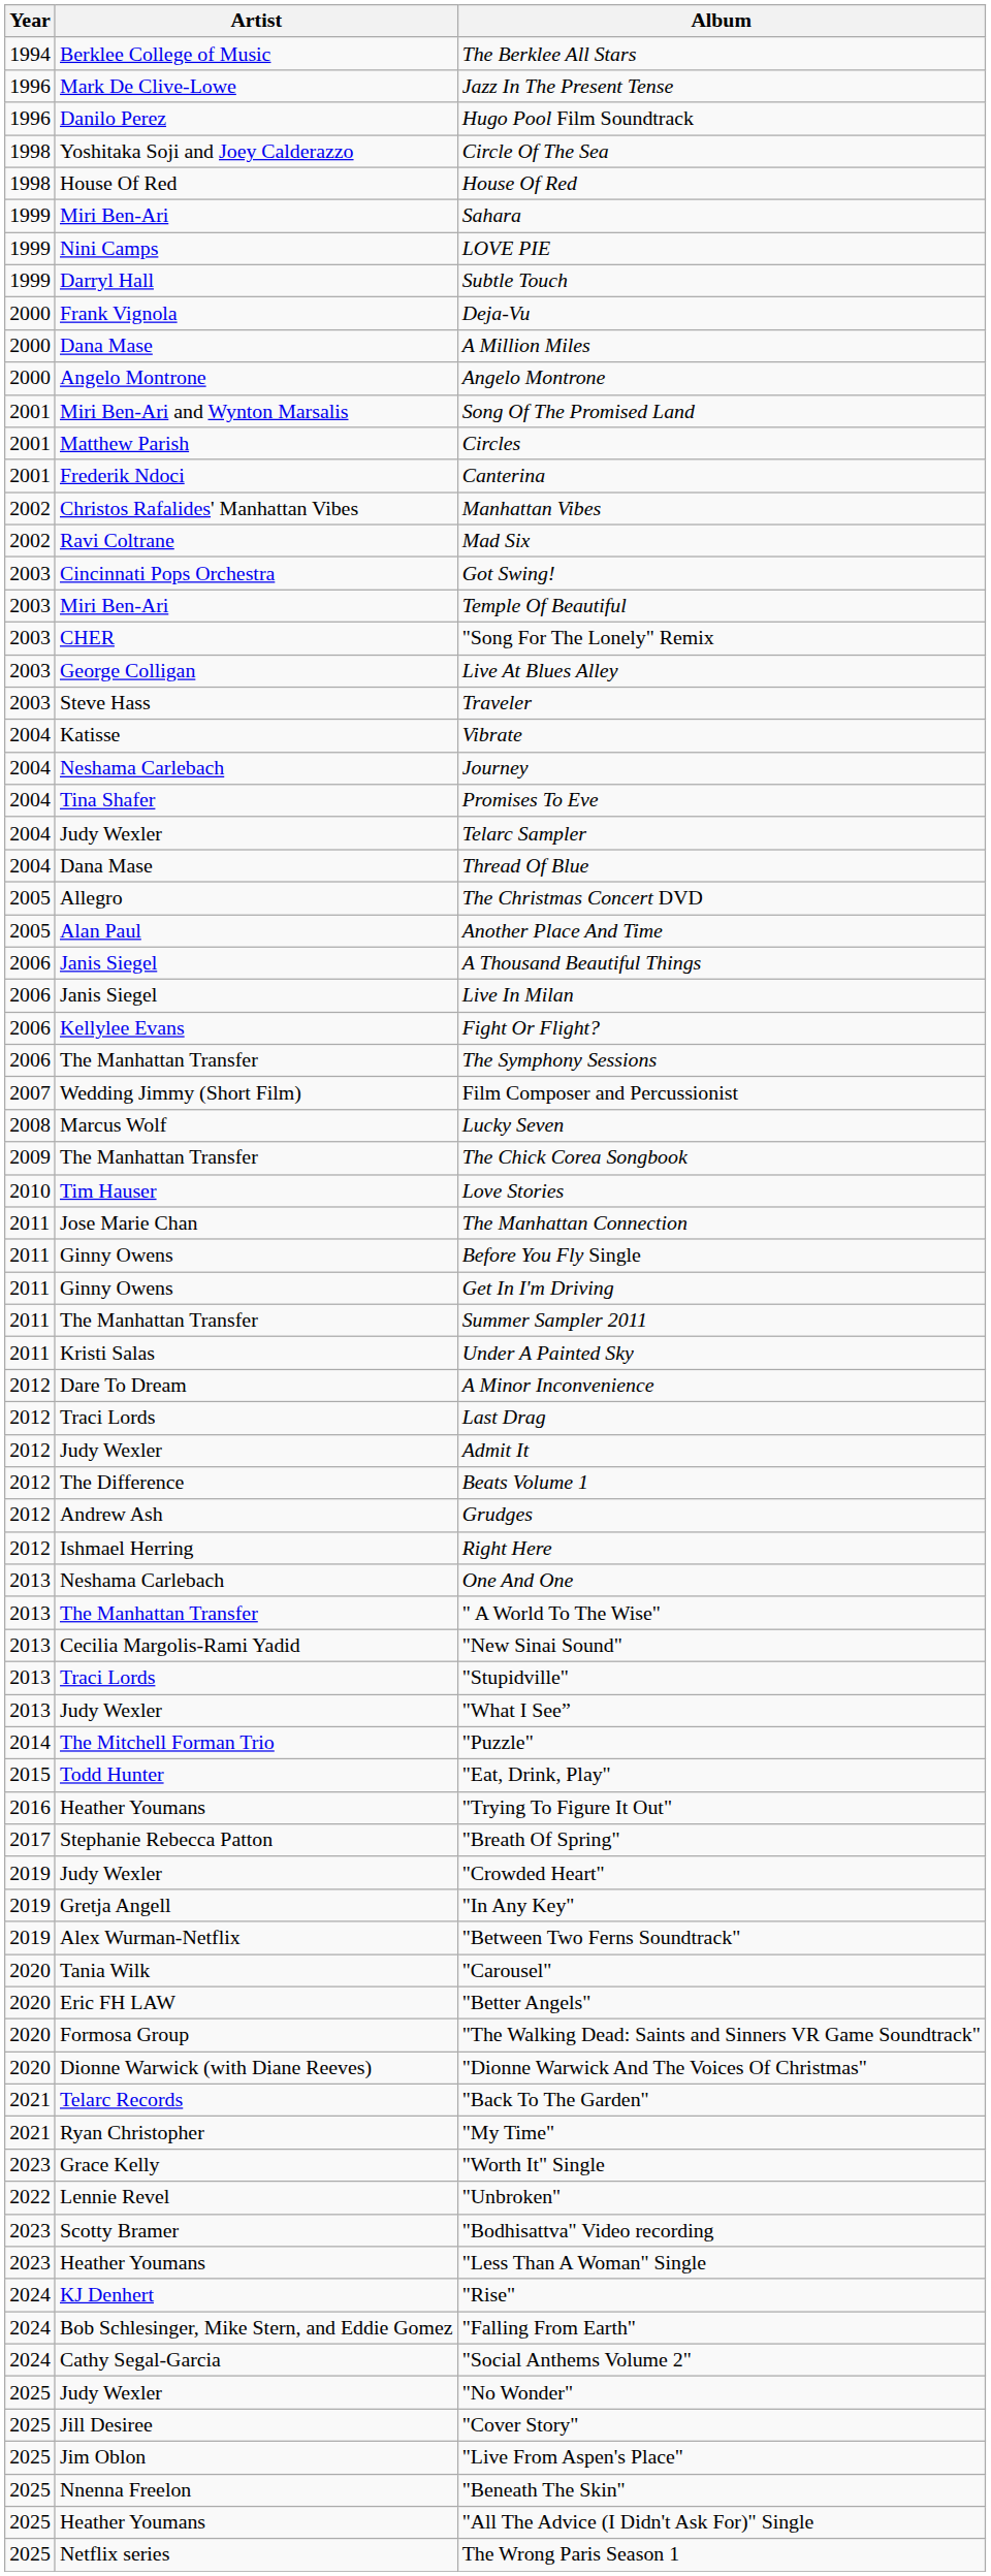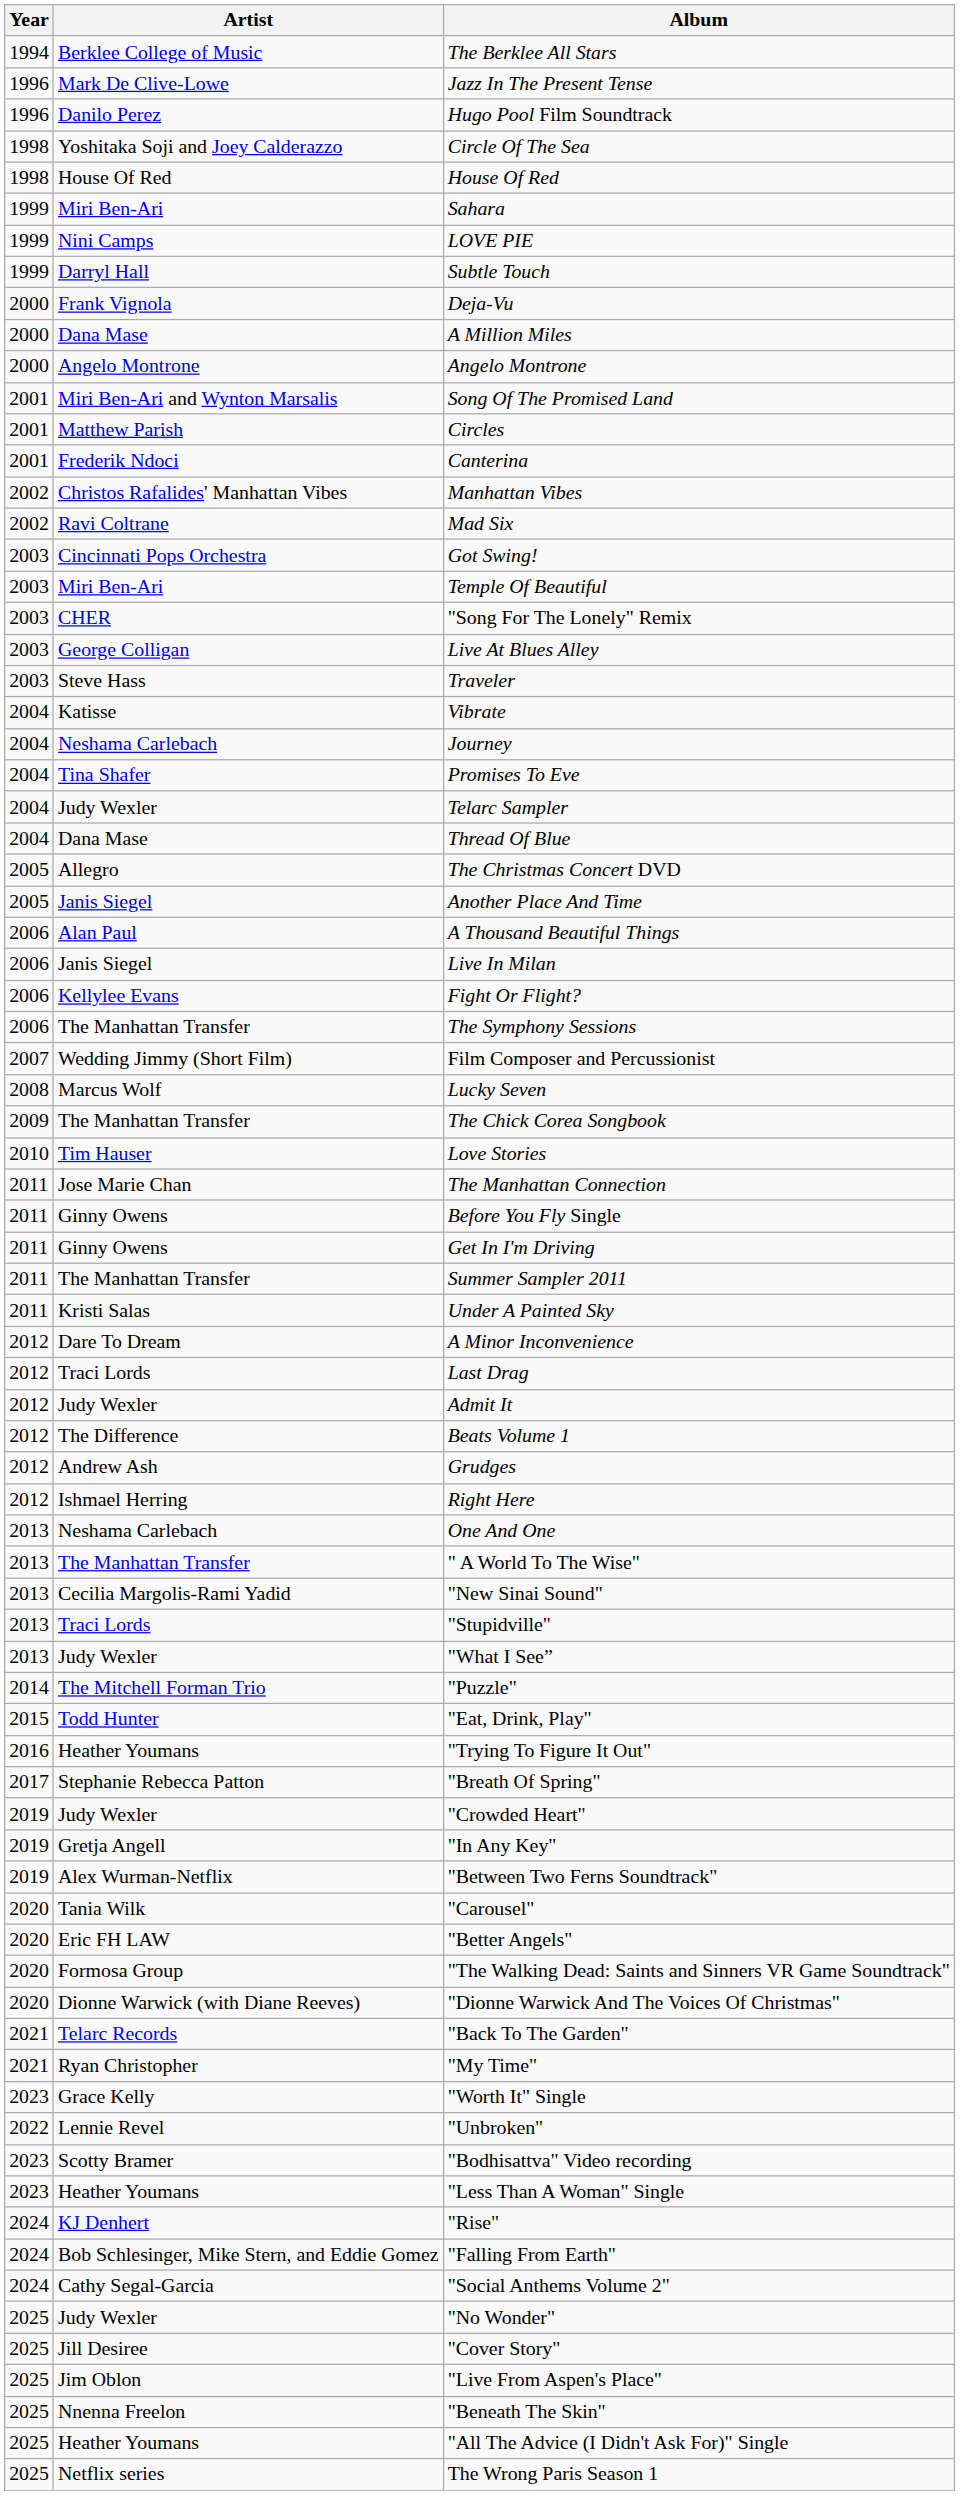 <table class="wikitable">
 <tr>
 <th>Year</th>
 <th>Artist</th>
 <th>Album</th>
 </tr>
 <tr>
 <td>1994</td>
 <td><a href='#'>Berklee College of Music</a></td>
 <td><em>The Berklee All Stars</em></td>
 </tr>
 <tr>
 <td>1996</td>
 <td><a href='#'>Mark De Clive-Lowe</a></td>
 <td><em>Jazz In The Present Tense</em></td>
 </tr>
 <tr>
 <td>1996</td>
 <td><a href='#'>Danilo Perez</a></td>
 <td><em>Hugo Pool</em>  Film Soundtrack</td>
 </tr>
 <tr>
 <td>1998</td>
 <td>Yoshitaka Soji and <a href='#'>Joey Calderazzo</a></td>
 <td><em>Circle Of The Sea</em></td>
 </tr>
 <tr>
 <td>1998</td>
 <td>House Of Red</td>
 <td><em>House Of Red</em></td>
 </tr>
 <tr>
 <td>1999</td>
 <td><a href='#'>Miri Ben-Ari</a></td>
 <td><em>Sahara</em></td>
 </tr>
 <tr>
 <td>1999</td>
 <td><a href='#'>Nini Camps</a></td>
 <td><em>LOVE PIE</em></td>
 </tr>
 <tr>
 <td>1999</td>
 <td><a href='#'>Darryl Hall</a></td>
 <td><em>Subtle Touch</em></td>
 </tr>
 <tr>
 <td>2000</td>
 <td><a href='#'>Frank Vignola</a></td>
 <td><em>Deja-Vu</em></td>
 </tr>
 <tr>
 <td>2000</td>
 <td><a href='#'>Dana Mase</a></td>
 <td><em>A Million Miles</em></td>
 </tr>
 <tr>
 <td>2000</td>
 <td><a href='#'>Angelo Montrone</a></td>
 <td><em>Angelo Montrone</em></td>
 </tr>
 <tr>
 <td>2001</td>
 <td><a href='#'>Miri Ben-Ari</a> and <a href='#'>Wynton Marsalis</a></td>
 <td><em>Song Of The Promised Land</em></td>
 </tr>
 <tr>
 <td>2001</td>
 <td><a href='#'>Matthew Parish</a></td>
 <td><em>Circles</em></td>
 </tr>
 <tr>
 <td>2001</td>
 <td><a href='#'>Frederik Ndoci</a></td>
 <td><em>Canterina</em></td>
 </tr>
 <tr>
 <td>2002</td>
 <td><a href='#'>Christos Rafalides</a>' Manhattan Vibes</td>
 <td><em>Manhattan Vibes</em></td>
 </tr>
 <tr>
 <td>2002</td>
 <td><a href='#'>Ravi Coltrane</a></td>
 <td><em>Mad Six</em></td>
 </tr>
 <tr>
 <td>2003</td>
 <td><a href='#'>Cincinnati Pops Orchestra</a></td>
 <td><em>Got Swing!</em></td>
 </tr>
 <tr>
 <td>2003</td>
 <td><a href='#'>Miri Ben-Ari</a></td>
 <td><em>Temple Of Beautiful</em></td>
 </tr>
 <tr>
 <td>2003</td>
 <td><a href='#'>CHER</a></td>
 <td>"Song For The Lonely"  Remix</td>
 </tr>
 <tr>
 <td>2003</td>
 <td><a href='#'>George Colligan</a></td>
 <td><em>Live At Blues Alley</em></td>
 </tr>
 <tr>
 <td>2003</td>
 <td>Steve Hass</td>
 <td><em>Traveler</em></td>
 </tr>
 <tr>
 <td>2004</td>
 <td>Katisse</td>
 <td><em>Vibrate</em></td>
 </tr>
 <tr>
 <td>2004</td>
 <td><a href='#'>Neshama Carlebach</a></td>
 <td><em>Journey</em></td>
 </tr>
 <tr>
 <td>2004</td>
 <td><a href='#'>Tina Shafer</a></td>
 <td><em>Promises To Eve</em></td>
 </tr>
 <tr>
 <td>2004</td>
 <td>Judy Wexler</td>
 <td><em>Telarc Sampler </em></td>
 </tr>
 <tr>
 <td>2004</td>
 <td>Dana Mase</td>
 <td><em>Thread Of Blue</em></td>
 </tr>
 <tr>
 <td>2005</td>
 <td>Allegro</td>
 <td><em>The Christmas Concert</em> DVD</td>
 </tr>
 <tr>
 <td>2005</td>
-<td><a href='#'>Alan Paul</a></td>
+<td><a href='#'>Janis Siegel</a></td>
 <td><em>Another Place And Time</em></td>
 </tr>
 <tr>
 <td>2006</td>
-<td><a href='#'>Janis Siegel</a></td>
+<td><a href='#'>Alan Paul</a></td>
 <td><em>A Thousand Beautiful Things</em></td>
 </tr>
 <tr>
 <td>2006</td>
 <td>Janis Siegel</td>
 <td><em>Live In Milan</em></td>
 </tr>
 <tr>
 <td>2006</td>
 <td><a href='#'>Kellylee Evans</a></td>
 <td><em>Fight Or Flight?</em></td>
 </tr>
 <tr>
 <td>2006</td>
 <td>The Manhattan Transfer</td>
 <td><em>The Symphony Sessions</em></td>
 </tr>
 <tr>
 <td>2007</td>
 <td>Wedding Jimmy (Short Film)</td>
 <td>Film Composer and Percussionist</td>
 </tr>
 <tr>
 <td>2008</td>
 <td>Marcus Wolf</td>
 <td><em>Lucky Seven</em></td>
 </tr>
 <tr>
 <td>2009</td>
 <td>The Manhattan Transfer</td>
 <td><em>The Chick Corea Songbook</em></td>
 </tr>
 <tr>
 <td>2010</td>
 <td><a href='#'>Tim Hauser</a></td>
 <td><em>Love Stories</em></td>
 </tr>
 <tr>
 <td>2011</td>
 <td>Jose Marie Chan</td>
 <td><em>The Manhattan Connection</em></td>
 </tr>
 <tr>
 <td>2011</td>
 <td>Ginny Owens</td>
 <td><em>Before You Fly</em> Single</td>
 </tr>
 <tr>
 <td>2011</td>
 <td>Ginny Owens</td>
 <td><em>Get In I'm Driving</em></td>
 </tr>
 <tr>
 <td>2011</td>
 <td>The Manhattan Transfer</td>
 <td><em>Summer Sampler 2011</em></td>
 </tr>
 <tr>
 <td>2011</td>
 <td>Kristi Salas</td>
 <td><em>Under A Painted Sky</em></td>
 </tr>
 <tr>
 <td>2012</td>
 <td>Dare To Dream</td>
 <td><em>A Minor Inconvenience</em></td>
 </tr>
 <tr>
 <td>2012</td>
 <td>Traci Lords</td>
 <td><em>Last Drag</em></td>
 </tr>
 <tr>
 <td>2012</td>
 <td>Judy Wexler</td>
 <td><em>Admit It</em></td>
 </tr>
 <tr>
 <td>2012</td>
 <td>The Difference</td>
 <td><em>Beats Volume 1</em></td>
 </tr>
 <tr>
 <td>2012</td>
 <td>Andrew Ash</td>
 <td><em>Grudges</em></td>
 </tr>
 <tr>
 <td>2012</td>
 <td>Ishmael Herring</td>
 <td><em>Right Here</em></td>
 </tr>
 <tr>
 <td>2013</td>
 <td>Neshama Carlebach</td>
 <td><em>One And One</em></td>
 </tr>
 <tr>
 <td>2013</td>
 <td><a href='#'>The Manhattan Transfer</a></td>
 <td>" A World To The Wise"</td>
 </tr>
 <tr>
 <td>2013</td>
 <td>Cecilia Margolis-Rami Yadid</td>
 <td>"New Sinai Sound"</td>
 </tr>
 <tr>
 <td>2013</td>
 <td><a href='#'>Traci Lords</a></td>
 <td>"Stupidville"</td>
 </tr>
 <tr>
 <td>2013</td>
 <td>Judy Wexler</td>
 <td>"What I See”</td>
 </tr>
 <tr>
 <td>2014</td>
 <td><a href='#'>The Mitchell Forman Trio</a></td>
 <td>"Puzzle"</td>
 </tr>
 <tr>
 <td>2015</td>
 <td><a href='#'>Todd Hunter</a></td>
 <td>"Eat, Drink, Play"</td>
 </tr>
 <tr>
 <td>2016</td>
 <td>Heather Youmans</td>
 <td>"Trying To Figure It Out"</td>
 </tr>
 <tr>
 <td>2017</td>
 <td>Stephanie Rebecca Patton</td>
 <td>"Breath Of Spring"</td>
 </tr>
 <tr>
 <td>2019</td>
 <td>Judy Wexler</td>
 <td>"Crowded Heart"</td>
 </tr>
 <tr>
 <td>2019</td>
 <td>Gretja Angell</td>
 <td>"In Any Key"</td>
 </tr>
 <tr>
 <td>2019</td>
 <td>Alex Wurman-Netflix</td>
 <td>"Between Two Ferns Soundtrack"</td>
 </tr>
 <tr>
 <td>2020</td>
 <td>Tania Wilk</td>
 <td>"Carousel"</td>
 </tr>
 <tr>
 <td>2020</td>
 <td>Eric FH LAW</td>
 <td>"Better Angels"</td>
 </tr>
 <tr>
 <td>2020</td>
 <td>Formosa Group</td>
 <td>"The Walking Dead: Saints and Sinners VR Game Soundtrack"</td>
 </tr>
 <tr>
 <td>2020</td>
 <td>Dionne Warwick (with Diane Reeves)</td>
 <td>"Dionne Warwick And The Voices Of Christmas"</td>
 </tr>
 <tr>
 <td>2021</td>
 <td><a href='#'>Telarc Records</a></td>
 <td>"Back To The Garden"</td>
 </tr>
 <tr>
 <td>2021</td>
 <td>Ryan Christopher</td>
 <td>"My Time"</td>
 </tr>
 <tr>
 <td>2023</td>
 <td>Grace Kelly</td>
 <td>"Worth It" Single</td>
 </tr>
 <tr>
 <td>2022</td>
 <td>Lennie Revel</td>
 <td>"Unbroken"</td>
 </tr>
 <tr>
 <td>2023</td>
 <td>Scotty Bramer</td>
 <td>"Bodhisattva" Video recording</td>
 </tr>
 <tr>
 <td>2023</td>
 <td>Heather Youmans</td>
 <td>"Less Than A Woman" Single</td>
 </tr>
 <tr>
 <td>2024</td>
 <td><a href='#'>KJ Denhert</a></td>
 <td>"Rise"</td>
 </tr>
 <tr>
 <td>2024</td>
 <td>Bob Schlesinger, Mike Stern, and Eddie Gomez</td>
 <td>"Falling From Earth"</td>
 </tr>
 <tr>
 <td>2024</td>
 <td>Cathy Segal-Garcia</td>
 <td>"Social Anthems Volume 2"</td>
 </tr>
 <tr>
 <td>2025</td>
 <td>Judy Wexler</td>
 <td>"No Wonder"</td>
 </tr>
 <tr>
 <td>2025</td>
 <td>Jill Desiree</td>
 <td>"Cover Story"</td>
 </tr>
 <tr>
 <td>2025</td>
 <td>Jim Oblon</td>
 <td>"Live From Aspen's Place"</td>
 </tr>
 <tr>
 <td>2025</td>
 <td>Nnenna Freelon</td>
 <td>"Beneath The Skin"</td>
 </tr>
 <tr>
 <td>2025</td>
 <td>Heather Youmans</td>
 <td>"All The Advice (I Didn't Ask For)" Single</td>
 </tr>
 <tr>
 <td>2025</td>
 <td>Netflix series</td>
 <td>The Wrong Paris Season 1</td>
 </tr>
 </table>
